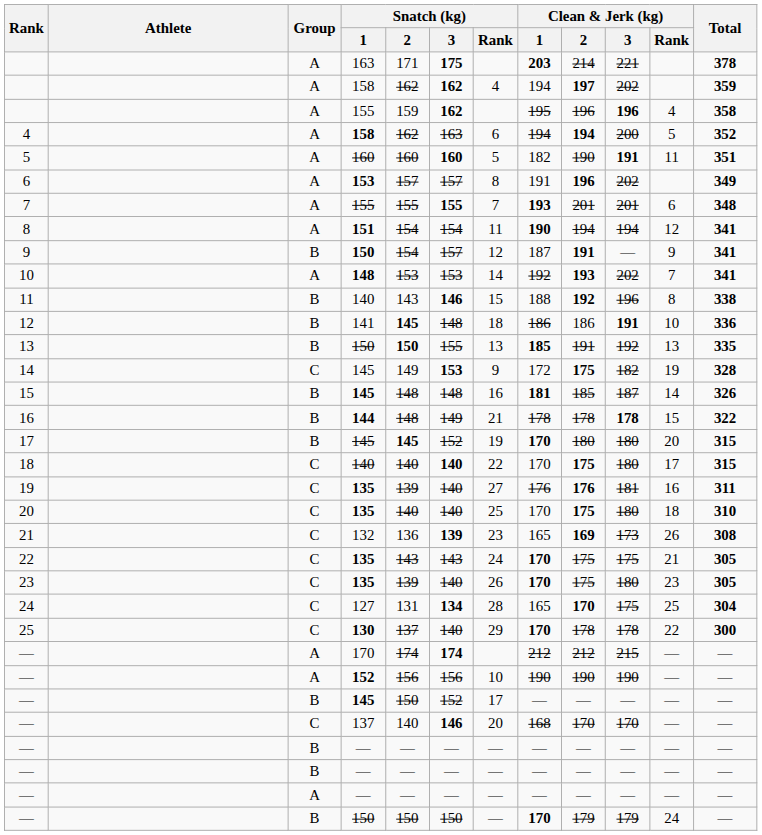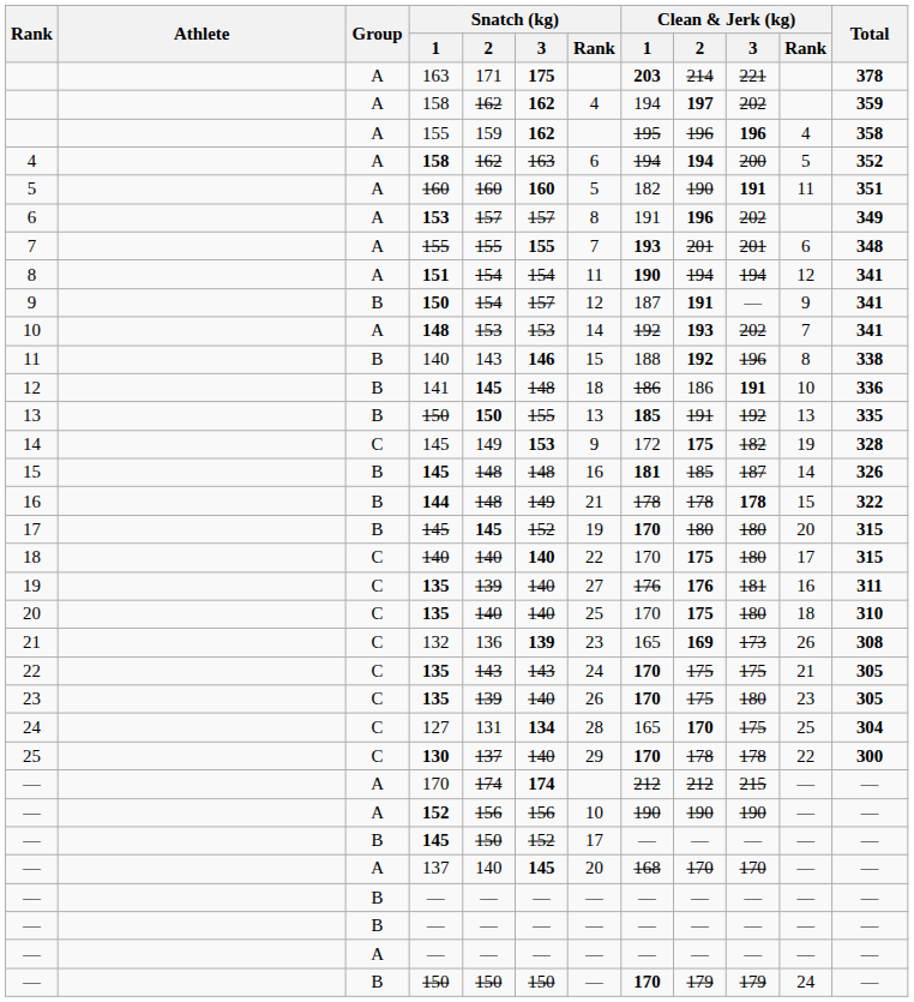 <table class = "wikitable" style="text-align:center;">
 <tr>
 <th rowspan=2 width=40>Rank</th>
 <th rowspan=2 width=250>Athlete</th>
 <th rowspan=2 width=50>Group</th>
 <th colspan=4>Snatch (kg)</th>
 <th colspan=4>Clean & Jerk (kg)</th>
 <th rowspan=2 width=60>Total</th>
 </tr>
 <tr>
 <th width=40>1</th>
 <th width=40>2</th>
 <th width=40>3</th>
 <th width=40>Rank</th>
 <th width=40>1</th>
 <th width=40>2</th>
 <th width=40>3</th>
 <th width=40>Rank</th>
 </tr>
 <tr>
 <td></td>
 <td align="left"></td>
 <td>A</td>
 <td>163</td>
 <td>171</td>
 <td><strong>175</strong></td>
 <td></td>
 <td><strong>203</strong></td>
 <td><s>214</s></td>
 <td><s>221</s></td>
 <td></td>
 <td><strong>378</strong></td>
 </tr>
 <tr>
 <td></td>
 <td align="left"></td>
 <td>A</td>
 <td>158</td>
 <td><s>162</s></td>
 <td><strong>162</strong></td>
 <td>4</td>
 <td>194</td>
 <td><strong>197</strong></td>
 <td><s>202</s></td>
 <td></td>
 <td><strong>359</strong></td>
 </tr>
 <tr>
 <td></td>
 <td align="left"></td>
 <td>A</td>
 <td>155</td>
 <td>159</td>
 <td><strong>162</strong></td>
 <td></td>
 <td><s>195</s></td>
 <td><s>196</s></td>
 <td><strong>196</strong></td>
 <td>4</td>
 <td><strong>358</strong></td>
 </tr>
 <tr>
 <td>4</td>
 <td align="left"></td>
 <td>A</td>
 <td><strong>158</strong></td>
 <td><s>162</s></td>
 <td><s>163</s></td>
 <td>6</td>
 <td><s>194</s></td>
 <td><strong>194</strong></td>
 <td><s>200</s></td>
 <td>5</td>
 <td><strong>352</strong></td>
 </tr>
 <tr>
 <td>5</td>
 <td align="left"></td>
 <td>A</td>
 <td><s>160</s></td>
 <td><s>160</s></td>
 <td><strong>160</strong></td>
 <td>5</td>
 <td>182</td>
 <td><s>190</s></td>
 <td><strong>191</strong></td>
 <td>11</td>
 <td><strong>351</strong></td>
 </tr>
 <tr>
 <td>6</td>
 <td align="left"></td>
 <td>A</td>
 <td><strong>153</strong></td>
 <td><s>157</s></td>
 <td><s>157</s></td>
 <td>8</td>
 <td>191</td>
 <td><strong>196</strong></td>
 <td><s>202</s></td>
 <td></td>
 <td><strong>349</strong></td>
 </tr>
 <tr>
 <td>7</td>
 <td align="left"></td>
 <td>A</td>
 <td><s>155</s></td>
 <td><s>155</s></td>
 <td><strong>155</strong></td>
 <td>7</td>
 <td><strong>193</strong></td>
 <td><s>201</s></td>
 <td><s>201</s></td>
 <td>6</td>
 <td><strong>348</strong></td>
 </tr>
 <tr>
 <td>8</td>
 <td align="left"></td>
 <td>A</td>
 <td><strong>151</strong></td>
 <td><s>154</s></td>
 <td><s>154</s></td>
 <td>11</td>
 <td><strong>190</strong></td>
 <td><s>194</s></td>
 <td><s>194</s></td>
 <td>12</td>
 <td><strong>341</strong></td>
 </tr>
 <tr>
 <td>9</td>
 <td align="left"></td>
 <td>B</td>
 <td><strong>150</strong></td>
 <td><s>154</s></td>
 <td><s>157</s></td>
 <td>12</td>
 <td>187</td>
 <td><strong>191</strong></td>
 <td>—</td>
 <td>9</td>
 <td><strong>341</strong></td>
 </tr>
 <tr>
 <td>10</td>
 <td align="left"></td>
 <td>A</td>
 <td><strong>148</strong></td>
 <td><s>153</s></td>
 <td><s>153</s></td>
 <td>14</td>
 <td><s>192</s></td>
 <td><strong>193</strong></td>
 <td><s>202</s></td>
 <td>7</td>
 <td><strong>341</strong></td>
 </tr>
 <tr>
 <td>11</td>
 <td align=left></td>
 <td>B</td>
 <td>140</td>
 <td>143</td>
 <td><strong>146</strong></td>
 <td>15</td>
 <td>188</td>
 <td><strong>192</strong></td>
 <td><s>196</s></td>
 <td>8</td>
 <td><strong>338</strong></td>
 </tr>
 <tr>
 <td>12</td>
 <td align=left></td>
 <td>B</td>
 <td>141</td>
 <td><strong>145</strong></td>
 <td><s>148</s></td>
 <td>18</td>
 <td><s>186</s></td>
 <td>186</td>
 <td><strong>191</strong></td>
 <td>10</td>
 <td><strong>336</strong></td>
 </tr>
 <tr>
 <td>13</td>
 <td align=left></td>
 <td>B</td>
 <td><s>150</s></td>
 <td><strong>150</strong></td>
 <td><s>155</s></td>
 <td>13</td>
 <td><strong>185</strong></td>
 <td><s>191</s></td>
 <td><s>192</s></td>
 <td>13</td>
 <td><strong>335</strong></td>
 </tr>
 <tr>
 <td>14</td>
 <td align=left></td>
 <td>C</td>
 <td>145</td>
 <td>149</td>
 <td><strong>153</strong></td>
 <td>9</td>
 <td>172</td>
 <td><strong>175</strong></td>
 <td><s>182</s></td>
 <td>19</td>
 <td><strong>328</strong></td>
 </tr>
 <tr>
 <td>15</td>
 <td align=left></td>
 <td>B</td>
 <td><strong>145</strong></td>
 <td><s>148</s></td>
 <td><s>148</s></td>
 <td>16</td>
 <td><strong>181</strong></td>
 <td><s>185</s></td>
 <td><s>187</s></td>
 <td>14</td>
 <td><strong>326</strong></td>
 </tr>
 <tr>
 <td>16</td>
 <td align=left></td>
 <td>B</td>
 <td><strong>144</strong></td>
 <td><s>148</s></td>
 <td><s>149</s></td>
 <td>21</td>
 <td><s>178</s></td>
 <td><s>178</s></td>
 <td><strong>178</strong></td>
 <td>15</td>
 <td><strong>322</strong></td>
 </tr>
 <tr>
 <td>17</td>
 <td align=left></td>
 <td>B</td>
 <td><s>145</s></td>
 <td><strong>145</strong></td>
 <td><s>152</s></td>
 <td>19</td>
 <td><strong>170</strong></td>
 <td><s>180</s></td>
 <td><s>180</s></td>
 <td>20</td>
 <td><strong>315</strong></td>
 </tr>
 <tr>
 <td>18</td>
 <td align=left></td>
 <td>C</td>
 <td><s>140</s></td>
 <td><s>140</s></td>
 <td><strong>140</strong></td>
 <td>22</td>
 <td>170</td>
 <td><strong>175</strong></td>
 <td><s>180</s></td>
 <td>17</td>
 <td><strong>315</strong></td>
 </tr>
 <tr>
 <td>19</td>
 <td align=left></td>
 <td>C</td>
 <td><strong>135</strong></td>
 <td><s>139</s></td>
 <td><s>140</s></td>
 <td>27</td>
 <td><s>176</s></td>
 <td><strong>176</strong></td>
 <td><s>181</s></td>
 <td>16</td>
 <td><strong>311</strong></td>
 </tr>
 <tr>
 <td>20</td>
 <td align=left></td>
 <td>C</td>
 <td><strong>135</strong></td>
 <td><s>140</s></td>
 <td><s>140</s></td>
 <td>25</td>
 <td>170</td>
 <td><strong>175</strong></td>
 <td><s>180</s></td>
 <td>18</td>
 <td><strong>310</strong></td>
 </tr>
 <tr>
 <td>21</td>
 <td align=left></td>
 <td>C</td>
 <td>132</td>
 <td>136</td>
 <td><strong>139</strong></td>
 <td>23</td>
 <td>165</td>
 <td><strong>169</strong></td>
 <td><s>173</s></td>
 <td>26</td>
 <td><strong>308</strong></td>
 </tr>
 <tr>
 <td>22</td>
 <td align=left></td>
 <td>C</td>
 <td><strong>135</strong></td>
 <td><s>143</s></td>
 <td><s>143</s></td>
 <td>24</td>
 <td><strong>170</strong></td>
 <td><s>175</s></td>
 <td><s>175</s></td>
 <td>21</td>
 <td><strong>305</strong></td>
 </tr>
 <tr>
 <td>23</td>
 <td align=left></td>
 <td>C</td>
 <td><strong>135</strong></td>
 <td><s>139</s></td>
 <td><s>140</s></td>
 <td>26</td>
 <td><strong>170</strong></td>
 <td><s>175</s></td>
 <td><s>180</s></td>
 <td>23</td>
 <td><strong>305</strong></td>
 </tr>
 <tr>
 <td>24</td>
 <td align=left></td>
 <td>C</td>
 <td>127</td>
 <td>131</td>
 <td><strong>134</strong></td>
 <td>28</td>
 <td>165</td>
 <td><strong>170</strong></td>
 <td><s>175</s></td>
 <td>25</td>
 <td><strong>304</strong></td>
 </tr>
 <tr>
 <td>25</td>
 <td align=left></td>
 <td>C</td>
 <td><strong>130</strong></td>
 <td><s>137</s></td>
 <td><s>140</s></td>
 <td>29</td>
 <td><strong>170</strong></td>
 <td><s>178</s></td>
 <td><s>178</s></td>
 <td>22</td>
 <td><strong>300</strong></td>
 </tr>
 <tr>
 <td>—</td>
 <td align="left"></td>
 <td>A</td>
 <td>170</td>
 <td><s>174</s></td>
 <td><strong>174</strong></td>
 <td></td>
 <td><s>212</s></td>
 <td><s>212</s></td>
 <td><s>215</s></td>
 <td>—</td>
 <td>—</td>
 </tr>
 <tr>
 <td>—</td>
 <td align="left"></td>
 <td>A</td>
 <td><strong>152</strong></td>
 <td><s>156</s></td>
 <td><s>156</s></td>
 <td>10</td>
 <td><s>190</s></td>
 <td><s>190</s></td>
 <td><s>190</s></td>
 <td>—</td>
 <td>—</td>
 </tr>
 <tr>
 <td>—</td>
 <td align=left></td>
 <td>B</td>
 <td><strong>145</strong></td>
 <td><s>150</s></td>
 <td><s>152</s></td>
 <td>17</td>
 <td>—</td>
 <td>—</td>
 <td>—</td>
 <td>—</td>
 <td>—</td>
 </tr>
 <tr>
 <td>—</td>
 <td align=left></td>
-<td>C</td>
+<td>A</td>
 <td>137</td>
 <td>140</td>
-<td><strong>146</strong></td>
+<td><strong>145</strong></td>
 <td>20</td>
 <td><s>168</s></td>
 <td><s>170</s></td>
 <td><s>170</s></td>
 <td>—</td>
 <td>—</td>
 </tr>
 <tr>
 <td>—</td>
 <td align=left></td>
 <td>B</td>
 <td>—</td>
 <td>—</td>
 <td>—</td>
 <td>—</td>
 <td>—</td>
 <td>—</td>
 <td>—</td>
 <td>—</td>
 <td>—</td>
 </tr>
 <tr>
 <td>—</td>
 <td align=left></td>
 <td>B</td>
 <td>—</td>
 <td>—</td>
 <td>—</td>
 <td>—</td>
 <td>—</td>
 <td>—</td>
 <td>—</td>
 <td>—</td>
 <td>—</td>
 </tr>
 <tr>
 <td>—</td>
 <td align=left></td>
 <td>A</td>
 <td>—</td>
 <td>—</td>
 <td>—</td>
 <td>—</td>
 <td>—</td>
 <td>—</td>
 <td>—</td>
 <td>—</td>
 <td>—</td>
 </tr>
 <tr>
 <td>—</td>
 <td align=left></td>
 <td>B</td>
 <td><s>150</s></td>
 <td><s>150</s></td>
 <td><s>150</s></td>
 <td>—</td>
 <td><strong>170</strong></td>
 <td><s>179</s></td>
 <td><s>179</s></td>
 <td>24</td>
 <td>—</td>
 </tr>
 </table>
